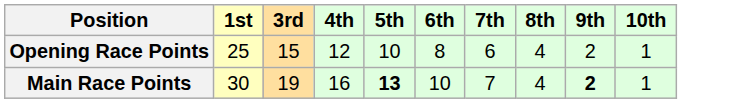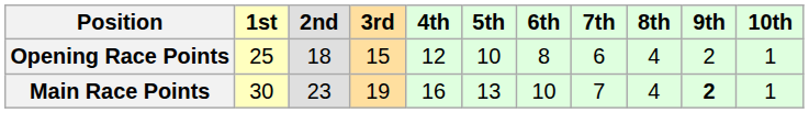 <table class="wikitable" style="font-size:85%; text-align:center">
 <tr>
 <th>Position</th>
 <td style="background:#ffffbf;"> <strong>1st</strong> </td>
+<td style="background:#dfdfdf;"> <strong>2nd</strong> </td>
 <td style="background:#ffdf9f;"> <strong>3rd</strong> </td>
 <td style="background:#dfffdf;"> <strong>4th</strong> </td>
 <td style="background:#dfffdf;"> <strong>5th</strong> </td>
 <td style="background:#dfffdf;"> <strong>6th</strong> </td>
 <td style="background:#dfffdf;"> <strong>7th</strong> </td>
 <td style="background:#dfffdf;"> <strong>8th</strong> </td>
 <td style="background:#dfffdf;"> <strong>9th</strong> </td>
 <td style="background:#dfffdf;"> <strong>10th</strong> </td>
 </tr>
 <tr>
 <th>Opening Race Points</th>
 <td style="background:#ffffbf;">25</td>
+<td style="background:#dfdfdf;">18</td>
 <td style="background:#ffdf9f;">15</td>
 <td style="background:#dfffdf;">12</td>
 <td style="background:#dfffdf;">10</td>
 <td style="background:#dfffdf;">8</td>
 <td style="background:#dfffdf;">6</td>
 <td style="background:#dfffdf;">4</td>
 <td style="background:#dfffdf;">2</td>
 <td style="background:#dfffdf;">1</td>
 </tr>
 <tr>
 <th>Main Race Points</th>
 <td style="background:#ffffbf;">30</td>
+<td style="background:#dfdfdf;">23</td>
 <td style="background:#ffdf9f;">19</td>
 <td style="background:#dfffdf;">16</td>
-<td style="background:#dfffdf;"><strong>13</strong></td>
+<td style="background:#dfffdf;">13</td>
 <td style="background:#dfffdf;">10</td>
 <td style="background:#dfffdf;">7</td>
 <td style="background:#dfffdf;">4</td>
 <td style="background:#dfffdf;"><strong>2</strong></td>
 <td style="background:#dfffdf;">1</td>
 </tr>
 </table>
